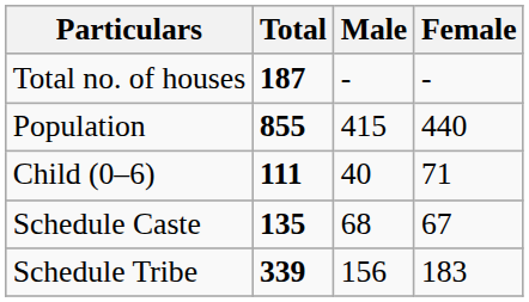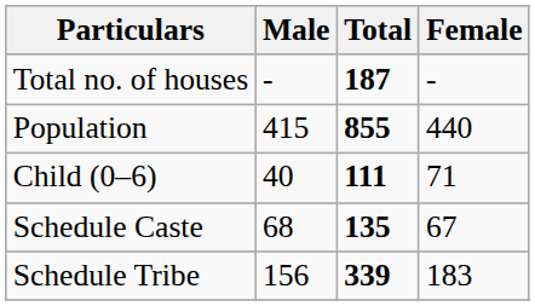 <table class="wikitable">
 <tr>
 <th>Particulars</th>
+<th>Male</th>
 <th>Total</th>
-<th>Male</th>
 <th>Female</th>
 </tr>
 <tr>
 <td>Total no. of houses</td>
+<td>-</td>
 <td><strong>187</strong></td>
-<td>-</td>
 <td>-</td>
 </tr>
 <tr>
 <td>Population</td>
+<td>415</td>
 <td><strong>855</strong></td>
-<td>415</td>
 <td>440</td>
 </tr>
 <tr>
 <td>Child (0–6)</td>
+<td>40</td>
 <td><strong>111</strong></td>
-<td>40</td>
 <td>71</td>
 </tr>
 <tr>
 <td>Schedule Caste</td>
+<td>68</td>
 <td><strong>135</strong></td>
-<td>68</td>
 <td>67</td>
 </tr>
 <tr>
 <td>Schedule Tribe</td>
+<td>156</td>
 <td><strong>339</strong></td>
-<td>156</td>
 <td>183</td>
 </tr>
 </table>
